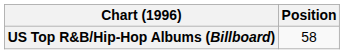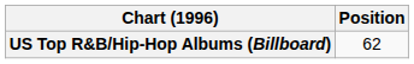 <table class="wikitable plainrowheaders" style="text-align:center">
 <tr>
 <th scope="col">Chart (1996)</th>
 <th scope="col">Position</th>
 </tr>
 <tr>
 <th scope="row">US Top R&B/Hip-Hop Albums (<em>Billboard</em>)</th>
-<td>58</td>
+<td>62</td>
 </tr>
 </table>
